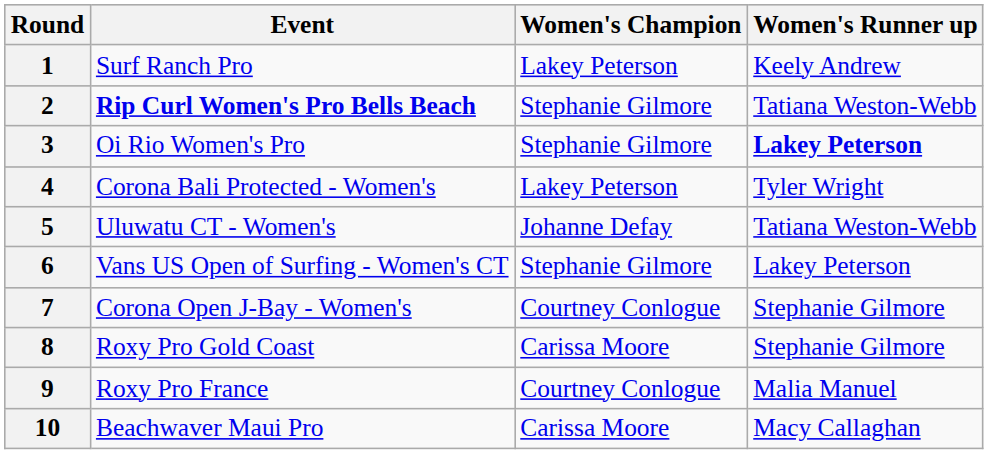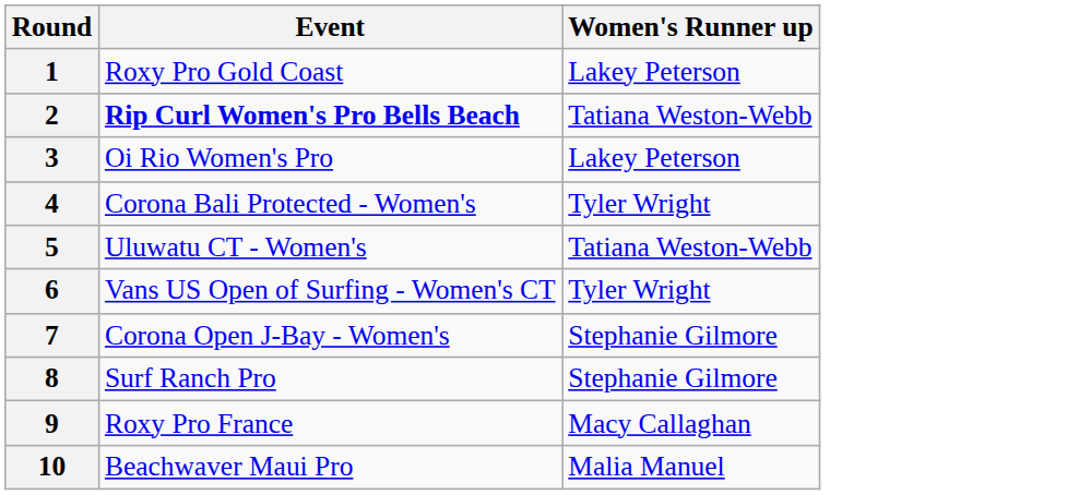 <table class="wikitable">
 <tr>
 <th>Round</th>
 <th>Event</th>
-<th>Women's Champion</th>
 <th>Women's Runner up</th>
 </tr>
 <tr>
 <th>1</th>
-<td> <a href='#'>Surf Ranch Pro</a></td>
+<td> <a href='#'>Roxy Pro Gold Coast</a></td>
 <td> <a href='#'>Lakey Peterson</a></td>
-<td> <a href='#'>Keely Andrew</a></td>
 </tr>
 <tr>
 <th>2</th>
 <td><strong> <a href='#'>Rip Curl Women's Pro Bells Beach</a></strong></td>
-<td> <a href='#'>Stephanie Gilmore</a></td>
 <td> <a href='#'>Tatiana Weston-Webb</a></td>
 </tr>
 <tr>
 <th>3</th>
 <td> <a href='#'>Oi Rio Women's Pro</a></td>
-<td> <a href='#'>Stephanie Gilmore</a></td>
-<td><strong> <a href='#'>Lakey Peterson</a></strong></td>
+<td> <a href='#'>Lakey Peterson</a></td>
 </tr>
 <tr>
 <th>4</th>
 <td> <a href='#'>Corona Bali Protected - Women's</a></td>
-<td> <a href='#'>Lakey Peterson</a></td>
 <td> <a href='#'>Tyler Wright</a></td>
 </tr>
 <tr>
 <th>5</th>
 <td> <a href='#'>Uluwatu CT - Women's</a></td>
-<td> <a href='#'>Johanne Defay</a></td>
 <td> <a href='#'>Tatiana Weston-Webb </a></td>
 </tr>
 <tr>
 <th>6</th>
 <td> <a href='#'>Vans US Open of Surfing - Women's CT</a></td>
-<td> <a href='#'>Stephanie Gilmore</a></td>
-<td> <a href='#'>Lakey Peterson</a></td>
+<td> <a href='#'>Tyler Wright</a></td>
 </tr>
 <tr>
 <th>7</th>
 <td> <a href='#'>Corona Open J-Bay - Women's</a></td>
-<td> <a href='#'>Courtney Conlogue</a></td>
 <td> <a href='#'>Stephanie Gilmore</a></td>
 </tr>
 <tr>
 <th>8</th>
-<td> <a href='#'>Roxy Pro Gold Coast</a></td>
-<td> <a href='#'>Carissa Moore</a></td>
+<td> <a href='#'>Surf Ranch Pro</a></td>
 <td> <a href='#'>Stephanie Gilmore</a></td>
 </tr>
 <tr>
 <th>9</th>
 <td> <a href='#'>Roxy Pro France</a></td>
-<td> <a href='#'>Courtney Conlogue</a></td>
-<td> <a href='#'>Malia Manuel</a></td>
+<td> <a href='#'>Macy Callaghan</a></td>
 </tr>
 <tr>
 <th>10</th>
 <td> <a href='#'>Beachwaver Maui Pro</a></td>
-<td> <a href='#'>Carissa Moore</a></td>
-<td> <a href='#'>Macy Callaghan</a></td>
+<td> <a href='#'>Malia Manuel</a></td>
 </tr>
 </table>
